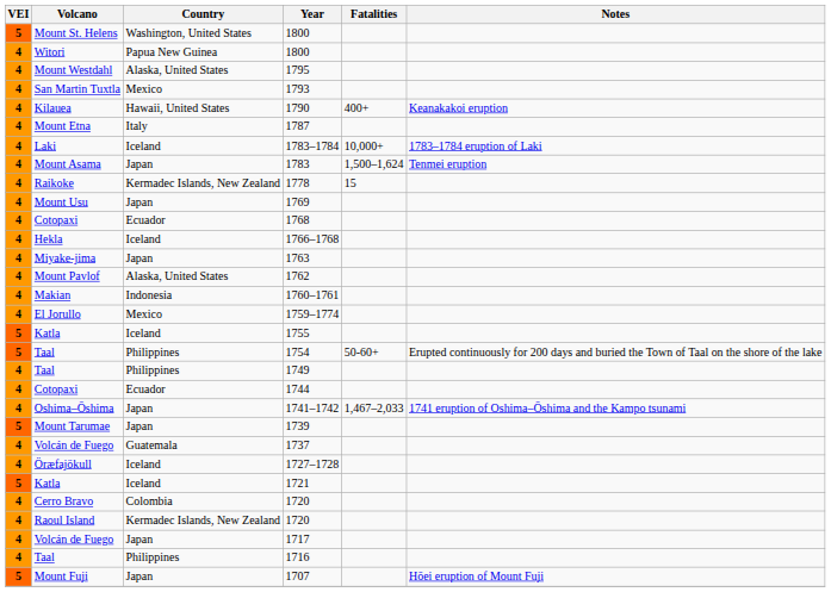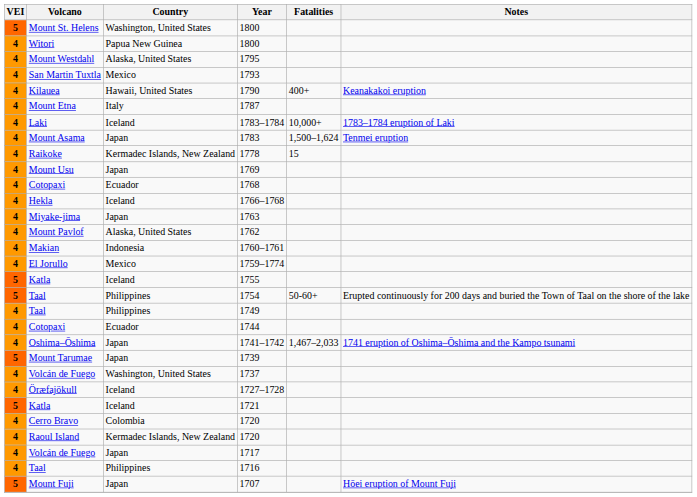 <table class="wikitable sortable" border="1">
 <tr>
 <th>VEI</th>
 <th>Volcano</th>
 <th>Country</th>
 <th>Year</th>
 <th data-sort-type="number">Fatalities</th>
 <th>Notes</th>
 </tr>
 <tr>
 <th style="background-color: #F60;">5</th>
 <td><a href='#'>Mount St. Helens</a></td>
 <td>Washington, United States</td>
 <td>1800</td>
 <td></td>
 <td></td>
 </tr>
 <tr>
 <th style="background-color: #F90;">4</th>
 <td><a href='#'>Witori</a></td>
 <td>Papua New Guinea</td>
 <td>1800</td>
 <td></td>
 <td></td>
 </tr>
 <tr>
 <th style="background-color: #F90;">4</th>
 <td><a href='#'>Mount Westdahl</a></td>
 <td>Alaska, United States</td>
 <td>1795</td>
 <td></td>
 <td></td>
 </tr>
 <tr>
 <th style="background-color: #F90;">4</th>
 <td><a href='#'>San Martin Tuxtla</a></td>
 <td>Mexico</td>
 <td>1793</td>
 <td></td>
 <td></td>
 </tr>
 <tr>
 <th style="background-color: #F90;">4</th>
 <td><a href='#'>Kilauea</a></td>
 <td>Hawaii, United States</td>
 <td>1790</td>
 <td>400+</td>
 <td><a href='#'>Keanakakoi eruption</a></td>
 </tr>
 <tr>
 <th style="background-color: #F90;">4</th>
 <td><a href='#'>Mount Etna</a></td>
 <td>Italy</td>
 <td>1787</td>
 <td></td>
 <td></td>
 </tr>
 <tr>
 <th style="background-color: #F90;">4</th>
 <td><a href='#'>Laki</a></td>
 <td>Iceland</td>
 <td>1783–1784</td>
 <td>10,000+</td>
 <td><a href='#'>1783–1784 eruption of Laki</a></td>
 </tr>
 <tr>
 <th style="background-color: #F90;">4</th>
 <td><a href='#'>Mount Asama</a></td>
 <td>Japan</td>
 <td>1783</td>
 <td>1,500–1,624</td>
 <td><a href='#'>Tenmei eruption</a></td>
 </tr>
 <tr>
 <th style="background:#f90;">4</th>
 <td><a href='#'>Raikoke</a></td>
 <td>Kermadec Islands, New Zealand</td>
 <td>1778</td>
 <td>15</td>
 <td></td>
 </tr>
 <tr>
 <th style="background-color: #F90;">4</th>
 <td><a href='#'>Mount Usu</a></td>
 <td>Japan</td>
 <td>1769</td>
 <td></td>
 <td></td>
 </tr>
 <tr>
 <th style="background-color: #F90;">4</th>
 <td><a href='#'>Cotopaxi</a></td>
 <td>Ecuador</td>
 <td>1768</td>
 <td></td>
 <td></td>
 </tr>
 <tr>
 <th style="background-color: #F90;">4</th>
 <td><a href='#'>Hekla</a></td>
 <td>Iceland</td>
 <td>1766–1768</td>
 <td></td>
 <td></td>
 </tr>
 <tr>
 <th style="background:#f90;">4</th>
 <td><a href='#'>Miyake-jima</a></td>
 <td>Japan</td>
 <td>1763</td>
 <td></td>
 <td></td>
 </tr>
 <tr>
 <th style="background:#f90;">4</th>
 <td><a href='#'>Mount Pavlof</a></td>
 <td>Alaska, United States</td>
 <td>1762</td>
 <td></td>
 <td></td>
 </tr>
 <tr>
 <th style="background-color: #F90;">4</th>
 <td><a href='#'>Makian</a></td>
 <td>Indonesia</td>
 <td>1760–1761</td>
 <td></td>
 <td></td>
 </tr>
 <tr>
 <th style="background:#f90;">4</th>
 <td><a href='#'>El Jorullo</a></td>
 <td>Mexico</td>
 <td>1759–1774</td>
 <td></td>
 <td></td>
 </tr>
 <tr>
 <th style="background:#f60;">5</th>
 <td><a href='#'>Katla</a></td>
 <td>Iceland</td>
 <td>1755</td>
 <td></td>
 <td></td>
 </tr>
 <tr>
 <th style="background-color: #F60;">5</th>
 <td><a href='#'>Taal</a></td>
 <td>Philippines</td>
 <td>1754</td>
 <td>50-60+</td>
 <td>Erupted continuously for 200 days and buried the Town of Taal on the shore of the lake</td>
 </tr>
 <tr>
 <th style="background:#f90;">4</th>
 <td><a href='#'>Taal</a></td>
 <td>Philippines</td>
 <td>1749</td>
 <td></td>
 <td></td>
 </tr>
 <tr>
 <th style="background-color: #F90;">4</th>
 <td><a href='#'>Cotopaxi</a></td>
 <td>Ecuador</td>
 <td>1744</td>
 <td></td>
 <td></td>
 </tr>
 <tr>
 <th style="background-color: #F90;">4</th>
 <td><a href='#'>Oshima–Ōshima</a></td>
 <td>Japan</td>
 <td>1741–1742</td>
 <td>1,467–2,033</td>
 <td><a href='#'>1741 eruption of Oshima–Ōshima and the Kampo tsunami</a></td>
 </tr>
 <tr>
 <th style="background:#f60;">5</th>
 <td><a href='#'>Mount Tarumae</a></td>
 <td>Japan</td>
 <td>1739</td>
 <td></td>
 <td></td>
 </tr>
 <tr>
 <th style="background-color: #F90;">4</th>
 <td><a href='#'>Volcán de Fuego</a></td>
-<td>Guatemala</td>
+<td>Washington, United States</td>
 <td>1737</td>
 <td></td>
 <td></td>
 </tr>
 <tr>
 <th style="background-color: #F90;">4</th>
 <td><a href='#'>Öræfajökull</a></td>
 <td>Iceland</td>
 <td>1727–1728</td>
 <td></td>
 <td></td>
 </tr>
 <tr>
 <th style="background:#f60;">5</th>
 <td><a href='#'>Katla</a></td>
 <td>Iceland</td>
 <td>1721</td>
 <td></td>
 <td></td>
 </tr>
 <tr>
 <th style="background-color: #F90;">4</th>
 <td><a href='#'>Cerro Bravo</a></td>
 <td>Colombia</td>
 <td>1720</td>
 <td></td>
 <td></td>
 </tr>
 <tr>
 <th style="background-color: #F90;">4</th>
 <td><a href='#'>Raoul Island</a></td>
 <td>Kermadec Islands, New Zealand</td>
 <td>1720</td>
 <td></td>
 <td></td>
 </tr>
 <tr>
 <th style="background-color: #F90;">4</th>
 <td><a href='#'>Volcán de Fuego</a></td>
 <td>Japan</td>
 <td>1717</td>
 <td></td>
 <td></td>
 </tr>
 <tr>
 <th style="background:#f90;">4</th>
 <td><a href='#'>Taal</a></td>
 <td>Philippines</td>
 <td>1716</td>
 <td></td>
 <td></td>
 </tr>
 <tr>
 <th style="background:#f60;">5</th>
 <td><a href='#'>Mount Fuji</a></td>
 <td>Japan</td>
 <td>1707</td>
 <td></td>
 <td><a href='#'>Hōei eruption of Mount Fuji</a></td>
 </tr>
 <tr>
 </tr>
 </table>
